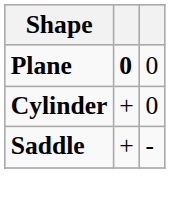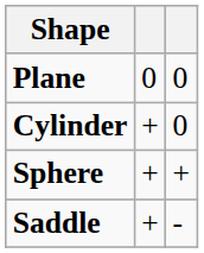 <table class="wikitable" border="1">
 <tr>
 <th><strong>Shape</strong></th>
 <th></th>
 <th></th>
 </tr>
 <tr>
 <td><strong>Plane</strong></td>
-<td><strong>0</strong></td>
+<td>0</td>
 <td>0</td>
 </tr>
 <tr>
 <td><strong>Cylinder</strong></td>
 <td>+</td>
 <td>0</td>
 </tr>
 <tr>
+<td><strong>Sphere</strong></td>
+<td>+</td>
+<td>+</td>
+</tr>
+<tr>
 <td><strong>Saddle</strong></td>
 <td>+</td>
 <td>-</td>
 </tr>
 </table>
